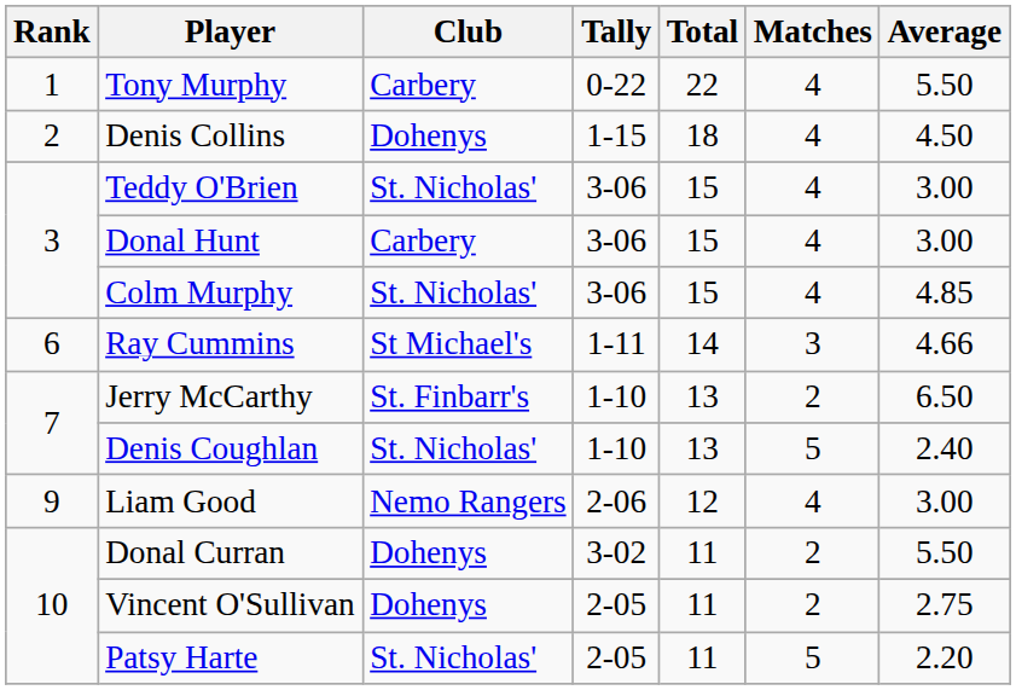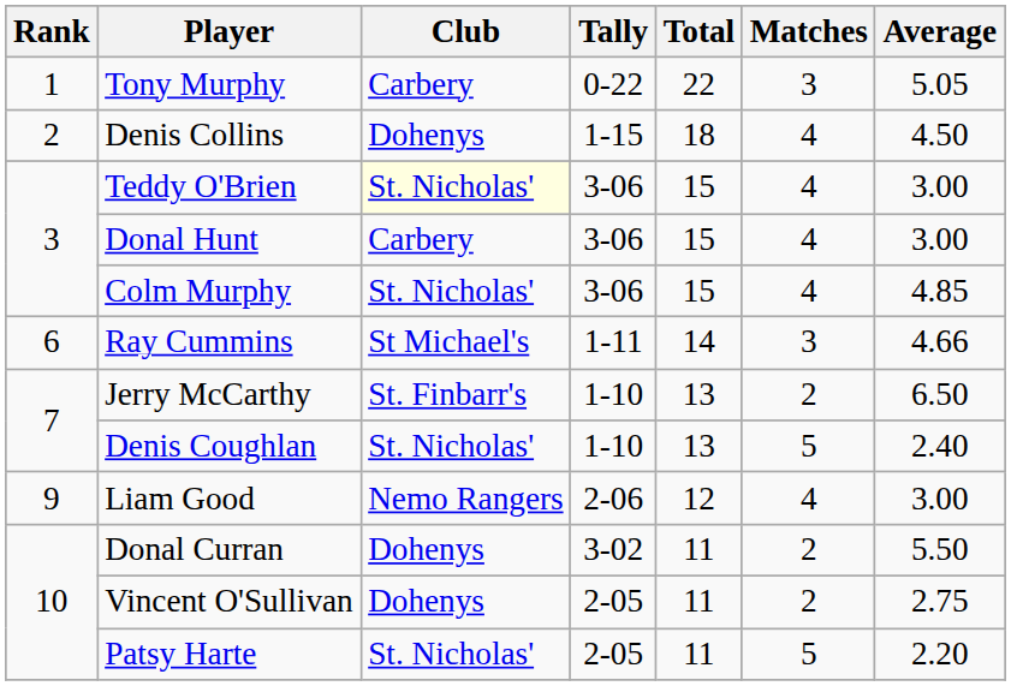 <table class="wikitable">
 <tr>
 <th>Rank</th>
 <th>Player</th>
 <th>Club</th>
 <th>Tally</th>
 <th>Total</th>
 <th>Matches</th>
 <th>Average</th>
 </tr>
 <tr>
 <td rowspan="1" style="text-align:center;">1</td>
 <td><a href='#'>Tony Murphy</a></td>
 <td><a href='#'>Carbery</a></td>
 <td align=center>0-22</td>
 <td align=center>22</td>
-<td align=center>4</td>
-<td align=center>5.50</td>
+<td align=center>3</td>
+<td align=center>5.05</td>
 </tr>
 <tr>
 <td rowspan="1" style="text-align:center;">2</td>
 <td>Denis Collins</td>
 <td><a href='#'>Dohenys</a></td>
 <td align=center>1-15</td>
 <td align=center>18</td>
 <td align=center>4</td>
 <td align=center>4.50</td>
 </tr>
 <tr>
 <td rowspan="3" style="text-align:center;">3</td>
 <td><a href='#'>Teddy O'Brien</a></td>
-<td><a href='#'>St. Nicholas'</a></td>
+<td style="background: lightyellow;"><a href='#'>St. Nicholas'</a></td>
 <td align=center>3-06</td>
 <td align=center>15</td>
 <td align=center>4</td>
 <td align=center>3.00</td>
 </tr>
 <tr>
 <td><a href='#'>Donal Hunt</a></td>
 <td><a href='#'>Carbery</a></td>
 <td align=center>3-06</td>
 <td align=center>15</td>
 <td align=center>4</td>
 <td align=center>3.00</td>
 </tr>
 <tr>
 <td><a href='#'>Colm Murphy</a></td>
 <td><a href='#'>St. Nicholas'</a></td>
 <td align=center>3-06</td>
 <td align=center>15</td>
 <td align=center>4</td>
 <td align=center>4.85</td>
 </tr>
 <tr>
 <td rowspan="1" style="text-align:center;">6</td>
 <td><a href='#'>Ray Cummins</a></td>
 <td><a href='#'>St Michael's</a></td>
 <td align=center>1-11</td>
 <td align=center>14</td>
 <td align=center>3</td>
 <td align=center>4.66</td>
 </tr>
 <tr>
 <td rowspan="2" style="text-align:center;">7</td>
 <td>Jerry McCarthy</td>
 <td><a href='#'>St. Finbarr's</a></td>
 <td align=center>1-10</td>
 <td align=center>13</td>
 <td align=center>2</td>
 <td align=center>6.50</td>
 </tr>
 <tr>
 <td><a href='#'>Denis Coughlan</a></td>
 <td><a href='#'>St. Nicholas'</a></td>
 <td align=center>1-10</td>
 <td align=center>13</td>
 <td align=center>5</td>
 <td align=center>2.40</td>
 </tr>
 <tr>
 <td rowspan="1" style="text-align:center;">9</td>
 <td>Liam Good</td>
 <td><a href='#'>Nemo Rangers</a></td>
 <td align=center>2-06</td>
 <td align=center>12</td>
 <td align=center>4</td>
 <td align=center>3.00</td>
 </tr>
 <tr>
 <td rowspan="3" style="text-align:center;">10</td>
 <td>Donal Curran</td>
 <td><a href='#'>Dohenys</a></td>
 <td align=center>3-02</td>
 <td align=center>11</td>
 <td align=center>2</td>
 <td align=center>5.50</td>
 </tr>
 <tr>
 <td>Vincent O'Sullivan</td>
 <td><a href='#'>Dohenys</a></td>
 <td align=center>2-05</td>
 <td align=center>11</td>
 <td align=center>2</td>
 <td align=center>2.75</td>
 </tr>
 <tr>
 <td><a href='#'>Patsy Harte</a></td>
 <td><a href='#'>St. Nicholas'</a></td>
 <td align=center>2-05</td>
 <td align=center>11</td>
 <td align=center>5</td>
 <td align=center>2.20</td>
 </tr>
 </table>
